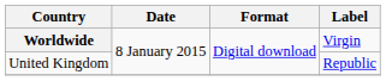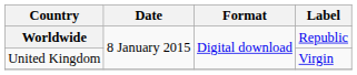 <table class="wikitable plainrowheaders">
 <tr>
 <th scope="col">Country</th>
 <th scope="col">Date</th>
 <th scope="col">Format</th>
 <th scope="col">Label</th>
 </tr>
 <tr>
 <th scope="row">Worldwide</th>
 <td rowspan="2">8 January 2015</td>
 <td rowspan="2"><a href='#'>Digital download</a></td>
-<td><a href='#'>Virgin</a></td>
+<td><a href='#'>Republic</a></td>
 </tr>
 <tr>
 <td>United Kingdom</td>
-<td><a href='#'>Republic</a></td>
+<td><a href='#'>Virgin</a></td>
 </tr>
 <tr>
 </tr>
 </table>
